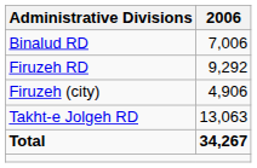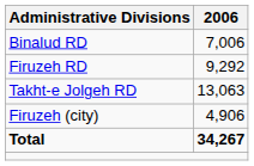 <table class="wikitable">
 <tr>
 <th>Administrative Divisions</th>
 <th>2006</th>
 </tr>
 <tr>
 <td><a href='#'>Binalud RD</a></td>
 <td style="text-align: right;">7,006</td>
 </tr>
 <tr>
 <td><a href='#'>Firuzeh RD</a></td>
 <td style="text-align: right;">9,292</td>
 </tr>
 <tr>
+<td><a href='#'>Takht-e Jolgeh RD</a></td>
+<td style="text-align: right;">13,063</td>
+</tr>
+<tr>
 <td><a href='#'>Firuzeh</a> (city)</td>
 <td style="text-align: right;">4,906</td>
-</tr>
-<tr>
-<td><a href='#'>Takht-e Jolgeh RD</a></td>
-<td style="text-align: right;">13,063</td>
 </tr>
 <tr>
 <td><strong>Total</strong></td>
 <td style="text-align: right;"><strong>34,267</strong></td>
 </tr>
 <tr>
 <td colspan=2></td>
 </tr>
 </table>
